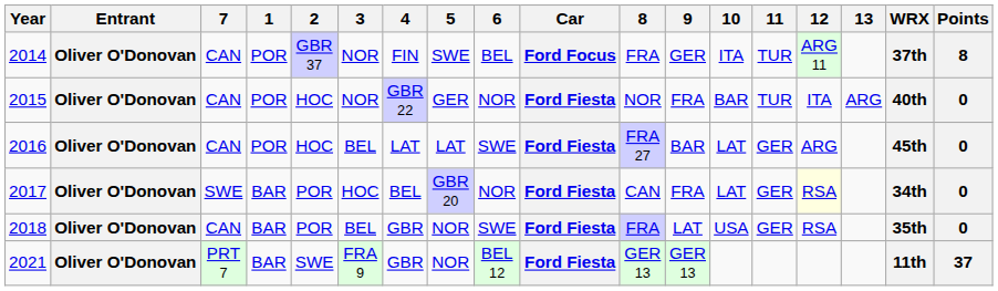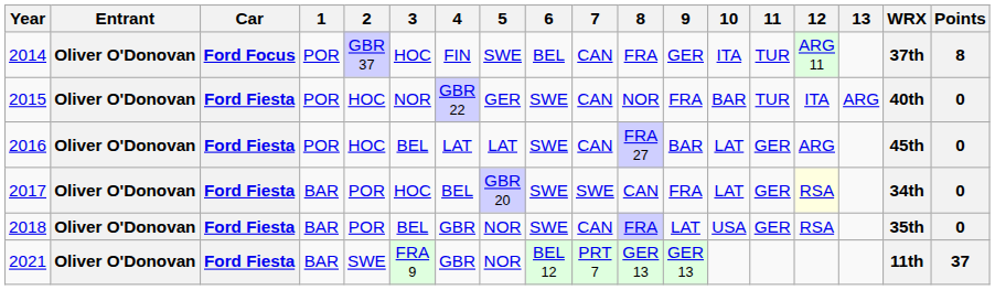 <table class="wikitable" border="1" style="text-align:center; font-size:90%;">
 <tr valign="top">
 <th>Year</th>
 <th>Entrant</th>
-<th>7</th>
+<th>Car</th>
 <th>1</th>
 <th>2</th>
 <th>3</th>
 <th>4</th>
 <th>5</th>
 <th>6</th>
-<th>Car</th>
+<th>7</th>
 <th>8</th>
 <th>9</th>
 <th>10</th>
 <th>11</th>
 <th>12</th>
 <th>13</th>
 <th>WRX</th>
 <th>Points</th>
 </tr>
 <tr>
 <td><a href='#'>2014</a></td>
 <th>Oliver O'Donovan</th>
-<td><a href='#'>CAN</a></td>
+<th><a href='#'>Ford Focus</a></th>
 <td><a href='#'>POR</a></td>
 <td style="background:#cfcfff;"><a href='#'>GBR</a><br><small>37</small></td>
-<td><a href='#'>NOR</a></td>
+<td><a href='#'>HOC</a><br><small></small></td>
 <td><a href='#'>FIN</a></td>
 <td><a href='#'>SWE</a></td>
 <td><a href='#'>BEL</a></td>
-<th><a href='#'>Ford Focus</a></th>
+<td><a href='#'>CAN</a></td>
 <td><a href='#'>FRA</a></td>
 <td><a href='#'>GER</a></td>
 <td><a href='#'>ITA</a></td>
 <td><a href='#'>TUR</a></td>
 <td style="background:#dfffdf;"><a href='#'>ARG</a><br><small>11</small></td>
 <td></td>
 <th>37th</th>
 <th>8</th>
 </tr>
 <tr>
 <td><a href='#'>2015</a></td>
 <th>Oliver O'Donovan</th>
-<td><a href='#'>CAN</a></td>
+<th><a href='#'>Ford Fiesta</a></th>
 <td><a href='#'>POR</a></td>
 <td><a href='#'>HOC</a></td>
 <td><a href='#'>NOR</a></td>
 <td style="background:#cfcfff;"><a href='#'>GBR</a><br><small>22</small></td>
 <td><a href='#'>GER</a></td>
-<td><a href='#'>NOR</a><br><small></small></td>
-<th><a href='#'>Ford Fiesta</a></th>
+<td><a href='#'>SWE</a></td>
+<td><a href='#'>CAN</a></td>
 <td><a href='#'>NOR</a></td>
 <td><a href='#'>FRA</a></td>
 <td><a href='#'>BAR</a></td>
 <td><a href='#'>TUR</a></td>
 <td><a href='#'>ITA</a></td>
 <td><a href='#'>ARG</a></td>
 <th>40th</th>
 <th>0</th>
 </tr>
 <tr>
 <td><a href='#'>2016</a></td>
 <th>Oliver O'Donovan</th>
-<td><a href='#'>CAN</a><br><small></small></td>
+<th><a href='#'>Ford Fiesta</a></th>
 <td><a href='#'>POR</a><br><small></small></td>
 <td><a href='#'>HOC</a><br><small></small></td>
 <td><a href='#'>BEL</a><br><small></small></td>
 <td><a href='#'>LAT</a></td>
 <td><a href='#'>LAT</a></td>
 <td><a href='#'>SWE</a><br><small></small></td>
-<th><a href='#'>Ford Fiesta</a></th>
+<td><a href='#'>CAN</a><br><small></small></td>
 <td style="background:#cfcfff;"><a href='#'>FRA</a><br><small>27</small></td>
 <td><a href='#'>BAR</a><br><small></small></td>
 <td><a href='#'>LAT</a><br><small></small></td>
 <td><a href='#'>GER</a><br><small></small></td>
 <td><a href='#'>ARG</a><br><small></small></td>
 <td></td>
 <th>45th</th>
 <th>0</th>
 </tr>
 <tr>
 <td><a href='#'>2017</a></td>
 <th>Oliver O'Donovan</th>
-<td><a href='#'>SWE</a><br><small></small></td>
+<th><a href='#'>Ford Fiesta</a></th>
 <td><a href='#'>BAR</a><br><small></small></td>
 <td><a href='#'>POR</a><br><small></small></td>
 <td><a href='#'>HOC</a><br><small></small></td>
 <td><a href='#'>BEL</a><br><small></small></td>
 <td style="background:#cfcfff;"><a href='#'>GBR</a><br><small>20</small></td>
-<td><a href='#'>NOR</a><br><small></small></td>
-<th><a href='#'>Ford Fiesta</a></th>
+<td><a href='#'>SWE</a><br><small></small></td>
+<td><a href='#'>SWE</a><br><small></small></td>
 <td><a href='#'>CAN</a><br><small></small></td>
 <td><a href='#'>FRA</a><br><small></small></td>
 <td><a href='#'>LAT</a><br><small></small></td>
 <td><a href='#'>GER</a><br><small></small></td>
 <td style="background: lightyellow;"><a href='#'>RSA</a><br><small></small></td>
 <td></td>
 <th>34th</th>
 <th>0</th>
 </tr>
 <tr>
 <td><a href='#'>2018</a></td>
 <th>Oliver O'Donovan</th>
-<td><a href='#'>CAN</a></td>
+<th><a href='#'>Ford Fiesta</a></th>
 <td><a href='#'>BAR</a></td>
 <td><a href='#'>POR</a></td>
 <td><a href='#'>BEL</a></td>
 <td><a href='#'>GBR</a></td>
 <td><a href='#'>NOR</a></td>
 <td><a href='#'>SWE</a></td>
-<th><a href='#'>Ford Fiesta</a></th>
+<td><a href='#'>CAN</a></td>
 <td style="background:#CFCFFF;"><a href='#'>FRA</a><br></td>
 <td><a href='#'>LAT</a></td>
 <td><a href='#'>USA</a></td>
 <td><a href='#'>GER</a></td>
 <td><a href='#'>RSA</a></td>
 <td></td>
 <th>35th</th>
 <th>0</th>
 </tr>
 <tr>
 <td><a href='#'>2021</a></td>
 <th>Oliver O'Donovan</th>
-<td style="background:#DFFFDF;"><a href='#'>PRT</a><br><small>7</small></td>
+<th><a href='#'>Ford Fiesta</a></th>
 <td><a href='#'>BAR</a></td>
 <td><a href='#'>SWE</a></td>
 <td style="background:#DFFFDF;"><a href='#'>FRA</a><br><small>9</small></td>
 <td><a href='#'>GBR</a><br><small></small></td>
 <td><a href='#'>NOR</a><br><small></small></td>
 <td style="background:#DFFFDF;"><a href='#'>BEL</a><br><small>12</small></td>
-<th><a href='#'>Ford Fiesta</a></th>
+<td style="background:#DFFFDF;"><a href='#'>PRT</a><br><small>7</small></td>
 <td style="background:#DFFFDF;"><a href='#'>GER</a><br><small>13</small></td>
 <td style="background:#DFFFDF;"><a href='#'>GER</a><br><small>13</small></td>
 <td></td>
 <td></td>
 <td></td>
 <td></td>
 <th>11th</th>
 <th>37</th>
 </tr>
 </table>
